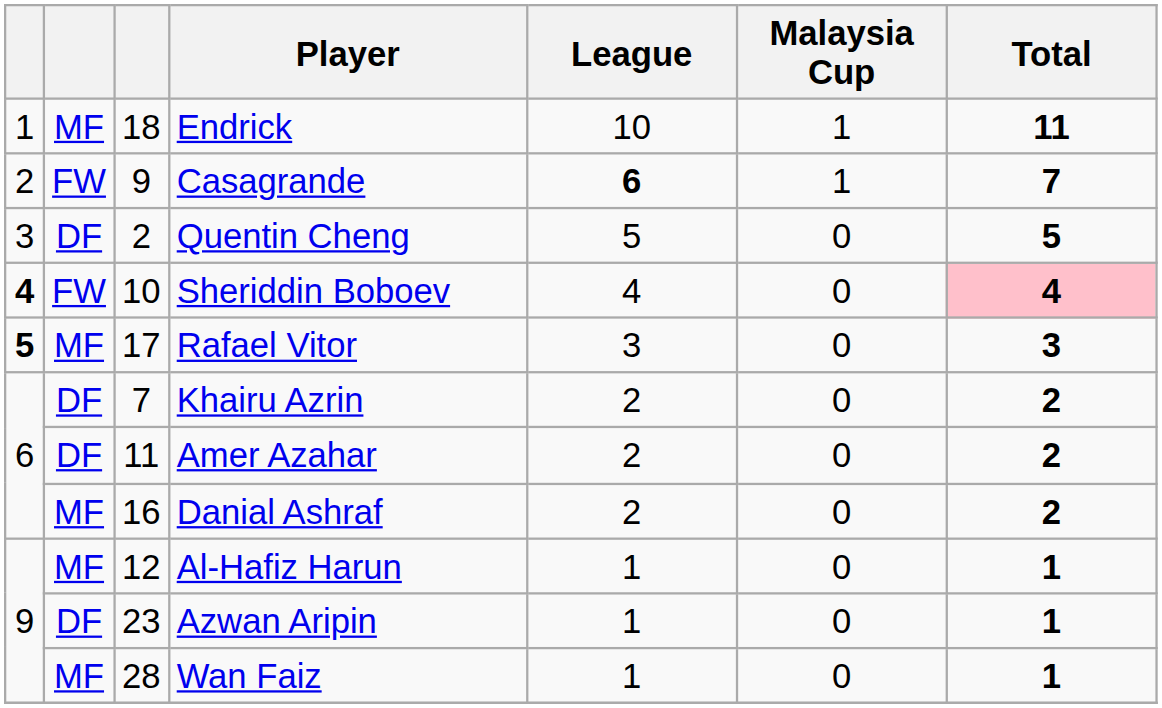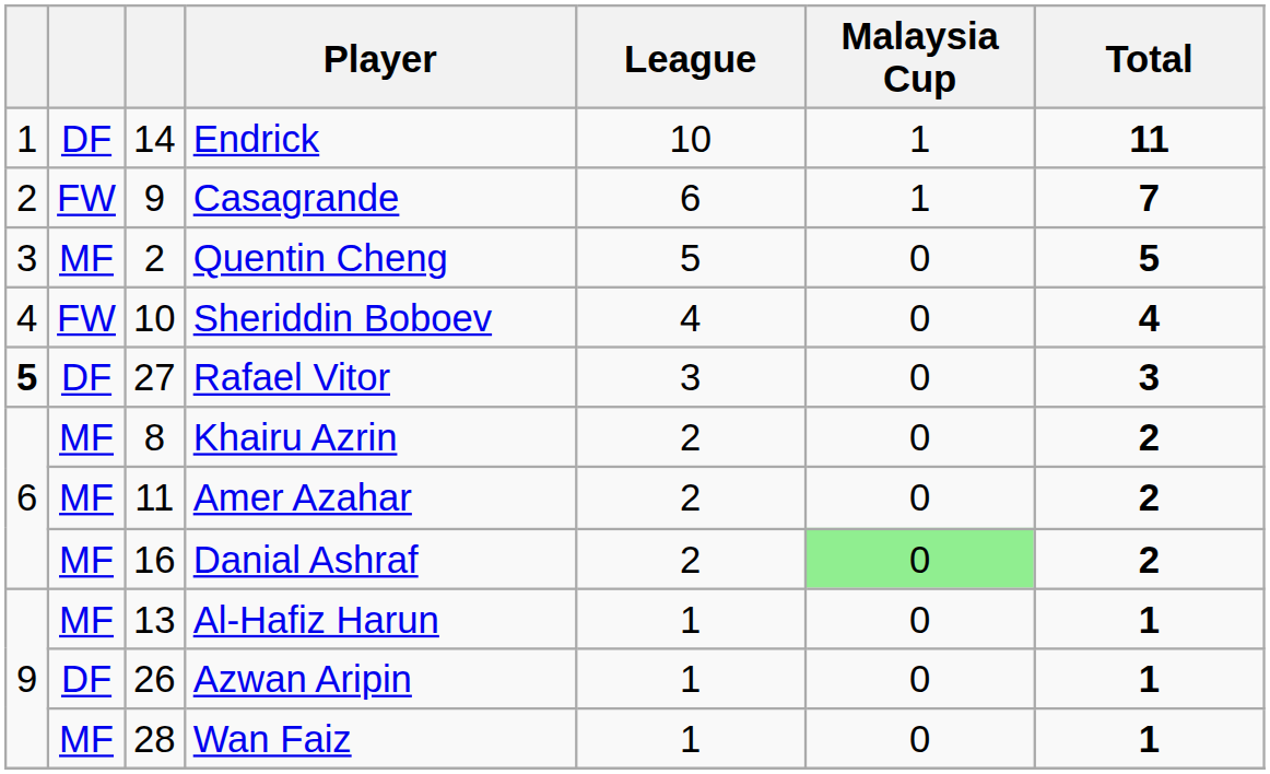 <table class="wikitable sortable" style="font-size: 95%; text-align: center;">
 <tr>
 <th width=10></th>
 <th width=10></th>
 <th width=10></th>
 <th width=150>Player</th>
 <th width=85>League</th>
 <th width=85>Malaysia Cup</th>
 <th width=85>Total</th>
 </tr>
 <tr>
 <td>1</td>
-<td><a href='#'>MF</a></td>
-<td>18</td>
+<td><a href='#'>DF</a></td>
+<td>14</td>
 <td align=left> <a href='#'>Endrick</a></td>
 <td>10</td>
 <td>1</td>
 <td 11><strong>11</strong></td>
 </tr>
 <tr>
 <td>2</td>
 <td><a href='#'>FW</a></td>
 <td>9</td>
 <td align=left> <a href='#'>Casagrande</a></td>
-<td><strong>6</strong></td>
+<td>6</td>
 <td>1</td>
 <td 7><strong>7</strong></td>
 </tr>
 <tr>
 <td>3</td>
-<td><a href='#'>DF</a></td>
+<td><a href='#'>MF</a></td>
 <td>2</td>
 <td align=left> <a href='#'>Quentin Cheng</a></td>
 <td>5</td>
 <td>0</td>
 <td 5><strong>5</strong></td>
 </tr>
 <tr>
-<td><strong>4</strong></td>
+<td>4</td>
 <td><a href='#'>FW</a></td>
 <td>10</td>
 <td align=left> <a href='#'>Sheriddin Boboev</a></td>
 <td>4</td>
 <td>0</td>
-<td 4 style="background: pink;"><strong>4</strong></td>
+<td 4><strong>4</strong></td>
 </tr>
 <tr>
 <td><strong>5</strong></td>
-<td><a href='#'>MF</a></td>
-<td>17</td>
+<td><a href='#'>DF</a></td>
+<td>27</td>
 <td align=left> <a href='#'>Rafael Vitor</a></td>
 <td>3</td>
 <td>0</td>
 <td 3><strong>3</strong></td>
 </tr>
 <tr>
 <td rowspan="3">6</td>
-<td><a href='#'>DF</a></td>
-<td>7</td>
+<td><a href='#'>MF</a></td>
+<td>8</td>
 <td align=left> <a href='#'>Khairu Azrin</a></td>
 <td>2</td>
 <td>0</td>
 <td 2><strong>2</strong></td>
 </tr>
 <tr>
-<td><a href='#'>DF</a></td>
+<td><a href='#'>MF</a></td>
 <td>11</td>
 <td align=left> <a href='#'>Amer Azahar</a></td>
 <td>2</td>
 <td>0</td>
 <td 2><strong>2</strong></td>
 </tr>
 <tr>
 <td><a href='#'>MF</a></td>
 <td>16</td>
 <td align=left> <a href='#'>Danial Ashraf</a></td>
 <td>2</td>
-<td>0</td>
+<td style="background: lightgreen;">0</td>
 <td 2><strong>2</strong></td>
 </tr>
 <tr>
 <td rowspan="3">9</td>
 <td><a href='#'>MF</a></td>
-<td>12</td>
+<td>13</td>
 <td align=left> <a href='#'>Al-Hafiz Harun</a></td>
 <td>1</td>
 <td>0</td>
 <td 1><strong>1</strong></td>
 </tr>
 <tr>
 <td><a href='#'>DF</a></td>
-<td>23</td>
+<td>26</td>
 <td align=left> <a href='#'>Azwan Aripin</a></td>
 <td>1</td>
 <td>0</td>
 <td 1><strong>1</strong></td>
 </tr>
 <tr>
 <td><a href='#'>MF</a></td>
 <td>28</td>
 <td align=left> <a href='#'>Wan Faiz</a></td>
 <td>1</td>
 <td>0</td>
 <td 1><strong>1</strong></td>
 </tr>
 <tr>
 </tr>
 </table>
